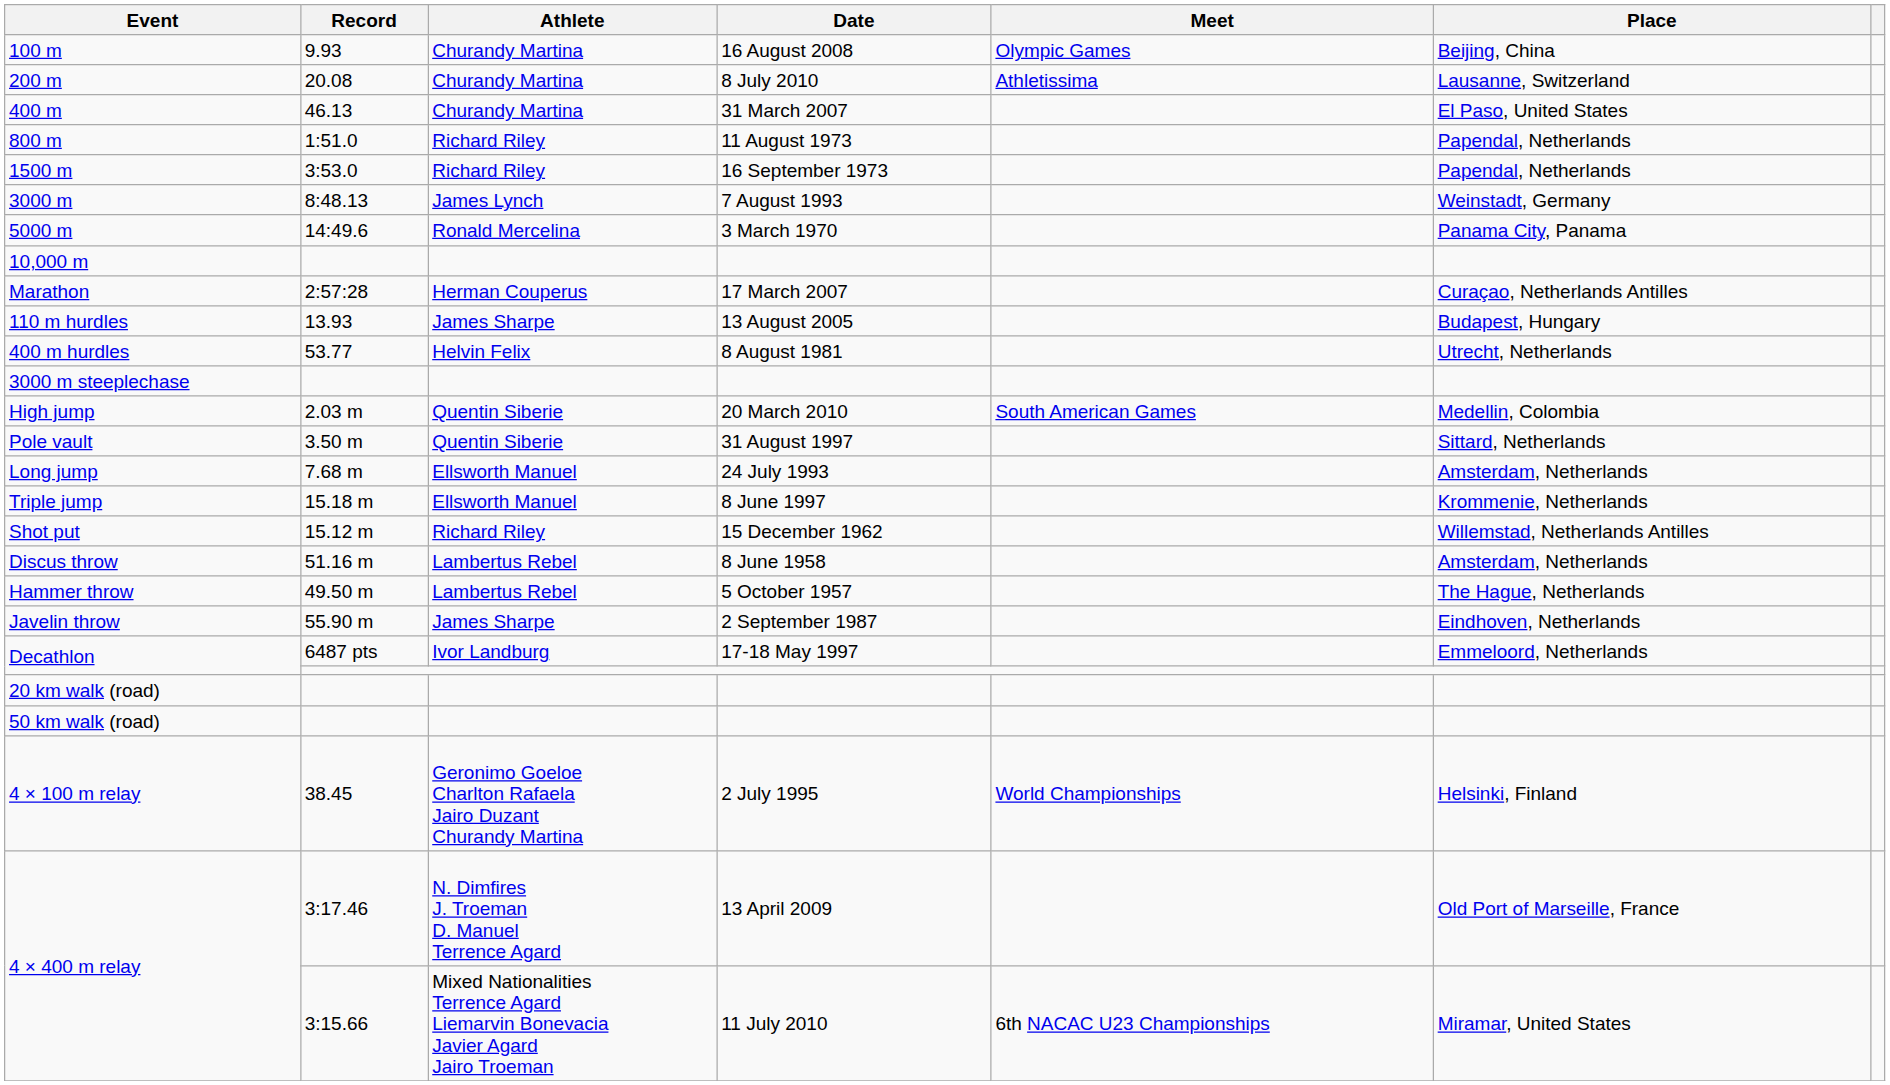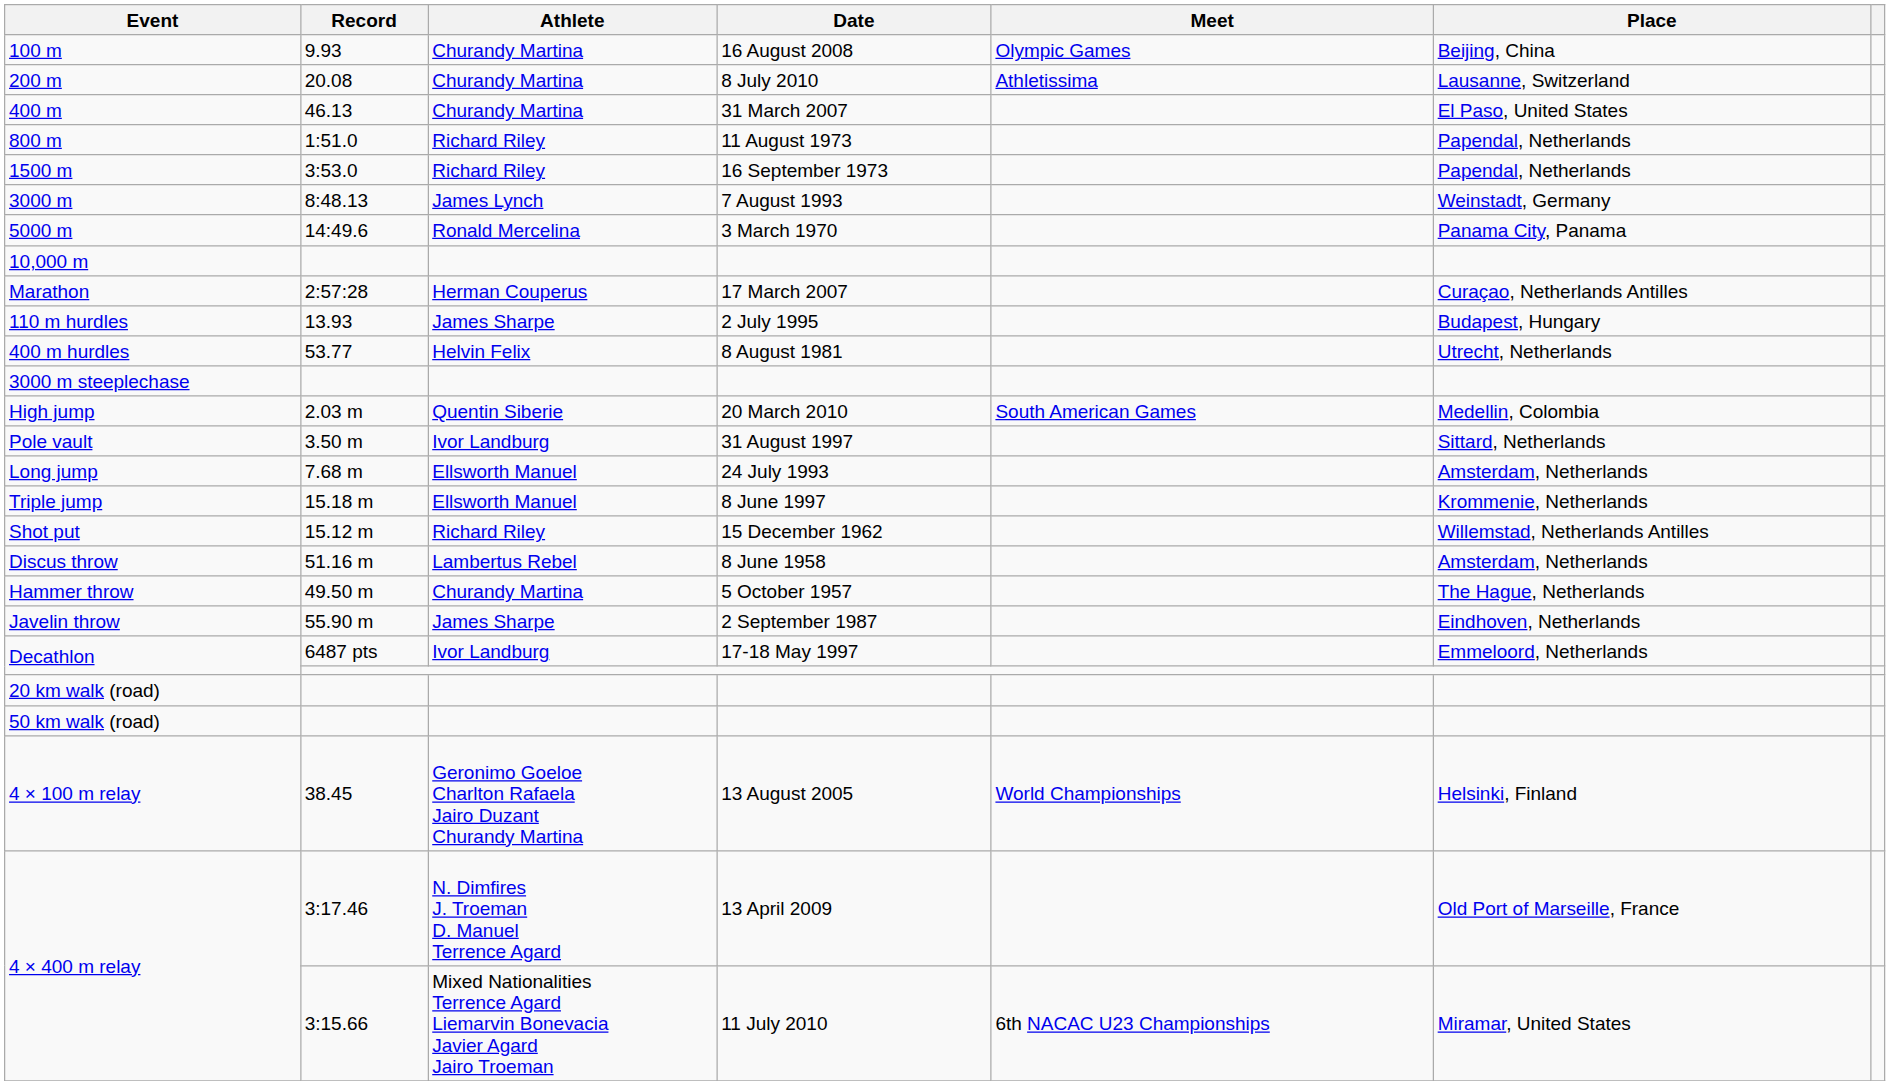 <table class="wikitable" style="font-size:95%; width: 95%;">
 <tr>
 <th>Event</th>
 <th>Record</th>
 <th>Athlete</th>
 <th>Date</th>
 <th>Meet</th>
 <th>Place</th>
 <th></th>
 </tr>
 <tr>
 <td><a href='#'>100 m</a></td>
 <td>9.93 </td>
 <td><a href='#'>Churandy Martina</a></td>
 <td>16 August 2008</td>
 <td><a href='#'>Olympic Games</a></td>
 <td><a href='#'>Beijing</a>, China</td>
 <td></td>
 </tr>
 <tr>
 <td><a href='#'>200 m</a></td>
 <td>20.08 </td>
 <td><a href='#'>Churandy Martina</a></td>
 <td>8 July 2010</td>
 <td><a href='#'>Athletissima</a></td>
 <td><a href='#'>Lausanne</a>, Switzerland</td>
 <td></td>
 </tr>
 <tr>
 <td><a href='#'>400 m</a></td>
 <td>46.13</td>
 <td><a href='#'>Churandy Martina</a></td>
 <td>31 March 2007</td>
 <td></td>
 <td><a href='#'>El Paso</a>, United States</td>
 <td></td>
 </tr>
 <tr>
 <td><a href='#'>800 m</a></td>
 <td>1:51.0</td>
 <td><a href='#'>Richard Riley</a></td>
 <td>11 August 1973</td>
 <td></td>
 <td><a href='#'>Papendal</a>, Netherlands</td>
 <td></td>
 </tr>
 <tr>
 <td><a href='#'>1500 m</a></td>
 <td>3:53.0</td>
 <td><a href='#'>Richard Riley</a></td>
 <td>16 September 1973</td>
 <td></td>
 <td><a href='#'>Papendal</a>, Netherlands</td>
 <td></td>
 </tr>
 <tr>
 <td><a href='#'>3000 m</a></td>
 <td>8:48.13</td>
 <td><a href='#'>James Lynch</a></td>
 <td>7 August 1993</td>
 <td></td>
 <td><a href='#'>Weinstadt</a>, Germany</td>
 <td></td>
 </tr>
 <tr>
 <td><a href='#'>5000 m</a></td>
 <td>14:49.6</td>
 <td><a href='#'>Ronald Mercelina</a></td>
 <td>3 March 1970</td>
 <td></td>
 <td><a href='#'>Panama City</a>, Panama</td>
 <td></td>
 </tr>
 <tr>
 <td><a href='#'>10,000 m</a></td>
 <td></td>
 <td></td>
 <td></td>
 <td></td>
 <td></td>
 <td></td>
 </tr>
 <tr>
 <td><a href='#'>Marathon</a></td>
 <td>2:57:28</td>
 <td><a href='#'>Herman Couperus</a></td>
 <td>17 March 2007</td>
 <td></td>
 <td><a href='#'>Curaçao</a>, Netherlands Antilles</td>
 <td></td>
 </tr>
 <tr>
 <td><a href='#'>110 m hurdles</a></td>
 <td>13.93</td>
 <td><a href='#'>James Sharpe</a></td>
-<td>13 August 2005</td>
+<td>2 July 1995</td>
 <td></td>
 <td><a href='#'>Budapest</a>, Hungary</td>
 <td></td>
 </tr>
 <tr>
 <td><a href='#'>400 m hurdles</a></td>
 <td>53.77</td>
 <td><a href='#'>Helvin Felix</a></td>
 <td>8 August 1981</td>
 <td></td>
 <td><a href='#'>Utrecht</a>, Netherlands</td>
 <td></td>
 </tr>
 <tr>
 <td><a href='#'>3000 m steeplechase</a></td>
 <td></td>
 <td></td>
 <td></td>
 <td></td>
 <td></td>
 <td></td>
 </tr>
 <tr>
 <td><a href='#'>High jump</a></td>
 <td>2.03 m</td>
 <td><a href='#'>Quentin Siberie</a></td>
 <td>20 March 2010</td>
 <td><a href='#'>South American Games</a></td>
 <td><a href='#'>Medellin</a>, Colombia</td>
 <td></td>
 </tr>
 <tr>
 <td><a href='#'>Pole vault</a></td>
 <td>3.50 m</td>
-<td><a href='#'>Quentin Siberie</a></td>
+<td><a href='#'>Ivor Landburg</a></td>
 <td>31 August 1997</td>
 <td></td>
 <td><a href='#'>Sittard</a>, Netherlands</td>
 <td></td>
 </tr>
 <tr>
 <td><a href='#'>Long jump</a></td>
 <td>7.68 m</td>
 <td><a href='#'>Ellsworth Manuel</a></td>
 <td>24 July 1993</td>
 <td></td>
 <td><a href='#'>Amsterdam</a>, Netherlands</td>
 <td></td>
 </tr>
 <tr>
 <td><a href='#'>Triple jump</a></td>
 <td>15.18 m</td>
 <td><a href='#'>Ellsworth Manuel</a></td>
 <td>8 June 1997</td>
 <td></td>
 <td><a href='#'>Krommenie</a>, Netherlands</td>
 <td></td>
 </tr>
 <tr>
 <td><a href='#'>Shot put</a></td>
 <td>15.12 m</td>
 <td><a href='#'>Richard Riley</a></td>
 <td>15 December 1962</td>
 <td></td>
 <td><a href='#'>Willemstad</a>, Netherlands Antilles</td>
 <td></td>
 </tr>
 <tr>
 <td><a href='#'>Discus throw</a></td>
 <td>51.16 m</td>
 <td><a href='#'>Lambertus Rebel</a></td>
 <td>8 June 1958</td>
 <td></td>
 <td><a href='#'>Amsterdam</a>, Netherlands</td>
 <td></td>
 </tr>
 <tr>
 <td><a href='#'>Hammer throw</a></td>
 <td>49.50 m</td>
-<td><a href='#'>Lambertus Rebel</a></td>
+<td><a href='#'>Churandy Martina</a></td>
 <td>5 October 1957</td>
 <td></td>
 <td><a href='#'>The Hague</a>, Netherlands</td>
 <td></td>
 </tr>
 <tr>
 <td><a href='#'>Javelin throw</a></td>
 <td>55.90 m</td>
 <td><a href='#'>James Sharpe</a></td>
 <td>2 September 1987</td>
 <td></td>
 <td><a href='#'>Eindhoven</a>, Netherlands</td>
 <td></td>
 </tr>
 <tr>
 <td rowspan=2><a href='#'>Decathlon</a></td>
 <td>6487 pts</td>
 <td><a href='#'>Ivor Landburg</a></td>
 <td>17-18 May 1997</td>
 <td></td>
 <td><a href='#'>Emmeloord</a>, Netherlands</td>
 <td></td>
 </tr>
 <tr>
 <td colspan=5></td>
 <td></td>
 </tr>
 <tr>
 <td><a href='#'>20 km walk</a> (road)</td>
 <td></td>
 <td></td>
 <td></td>
 <td></td>
 <td></td>
 <td></td>
 </tr>
 <tr>
 <td><a href='#'>50 km walk</a> (road)</td>
 <td></td>
 <td></td>
 <td></td>
 <td></td>
 <td></td>
 <td></td>
 </tr>
 <tr>
 <td><a href='#'>4 × 100 m relay</a></td>
 <td>38.45</td>
 <td><br><a href='#'>Geronimo Goeloe</a><br><a href='#'>Charlton Rafaela</a><br><a href='#'>Jairo Duzant</a><br><a href='#'>Churandy Martina</a></td>
-<td>2 July 1995</td>
+<td>13 August 2005</td>
 <td><a href='#'>World Championships</a></td>
 <td><a href='#'>Helsinki</a>, Finland</td>
 <td></td>
 </tr>
 <tr>
 <td rowspan=2><a href='#'>4 × 400 m relay</a></td>
 <td>3:17.46</td>
 <td><br><a href='#'>N. Dimfires</a><br><a href='#'>J. Troeman</a><br><a href='#'>D. Manuel</a><br><a href='#'>Terrence Agard</a></td>
 <td>13 April 2009</td>
 <td></td>
 <td><a href='#'>Old Port of Marseille</a>, France</td>
 <td></td>
 </tr>
 <tr>
 <td>3:15.66</td>
 <td>Mixed Nationalities<br> <a href='#'>Terrence Agard</a><br> <a href='#'>Liemarvin Bonevacia</a><br> <a href='#'>Javier Agard</a><br> <a href='#'>Jairo Troeman</a></td>
 <td>11 July 2010</td>
 <td>6th <a href='#'>NACAC U23 Championships</a></td>
 <td><a href='#'>Miramar</a>, United States</td>
 <td></td>
 </tr>
 </table>
